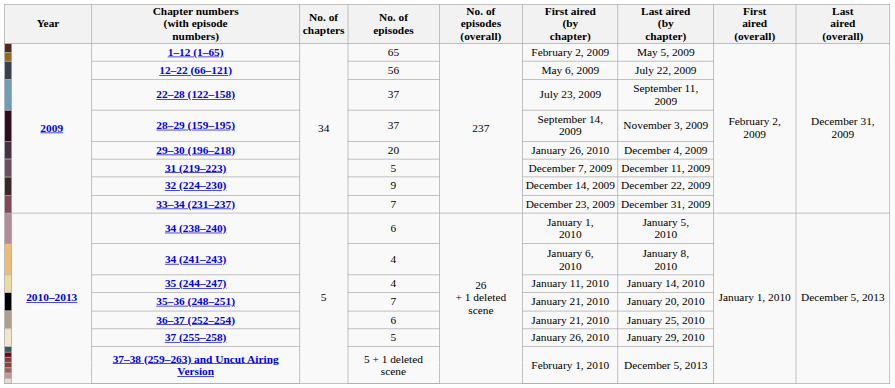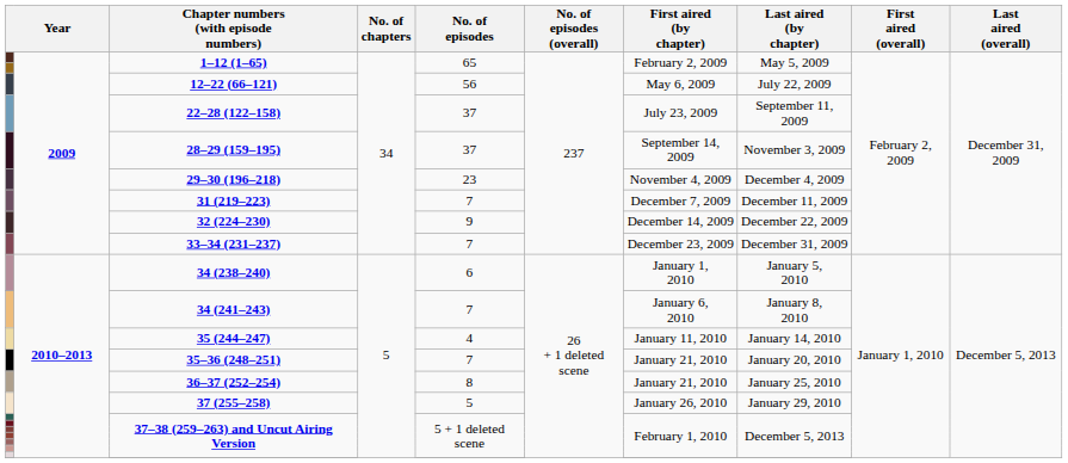 <table class="wikitable" style="text-align:center">
 <tr>
 <th style="padding:0 45px;" colspan="2">Year</th>
 <th style="padding:0 4px;">Chapter numbers <br>(with episode<br>numbers)</th>
 <th style="padding:0 4px;">No. of<br>chapters</th>
 <th style="padding:0 4px;">No. of <br>episodes</th>
 <th style="padding:0 4px;">No. of <br>episodes <br>(overall)</th>
 <th style="padding:0 4px;">First aired<br>(by<br>chapter)</th>
 <th style="padding:0 4px;">Last aired<br>(by<br>chapter)</th>
 <th style="padding:0 4px;">First<br>aired<br>(overall)</th>
 <th style="padding:0 4px;">Last<br>aired<br>(overall)</th>
 </tr>
 <tr>
 <td style="background:#502a1e   "></td>
 <td rowspan="9"><strong><a href='#'>2009</a></strong></td>
 <td rowspan="2"><strong><a href='#'>1–12 (1–65)</a></strong></td>
 <td rowspan="9">34</td>
 <td rowspan="2">65</td>
 <td rowspan="9">237</td>
 <td rowspan="2">February 2, 2009</td>
 <td rowspan="2">May 5, 2009</td>
 <td rowspan="9">February 2, 2009</td>
 <td rowspan="9">December 31, 2009</td>
 </tr>
 <tr>
 <td style="background:  #966919 "></td>
 </tr>
 <tr>
 <td style="background:#37404C"></td>
 <td><strong><a href='#'>12–22 (66–121)</a></strong></td>
 <td>56</td>
 <td>May 6, 2009</td>
 <td>July 22, 2009</td>
 </tr>
 <tr>
 <td style="background:#6F9CB8"></td>
 <td><strong><a href='#'>22–28 (122–158)</a></strong></td>
 <td>37</td>
 <td>July 23, 2009</td>
 <td>September 11, 2009</td>
 </tr>
 <tr>
 <td style="background:#2F0D1E"></td>
 <td><strong><a href='#'>28–29 (159–195)</a></strong></td>
 <td>37</td>
 <td>September 14, 2009</td>
 <td>November 3, 2009</td>
 </tr>
 <tr>
 <td style="background:#463041 "></td>
 <td><strong><a href='#'>29–30 (196–218)</a></strong></td>
-<td>20</td>
-<td>January 26, 2010</td>
+<td>23</td>
+<td>November 4, 2009</td>
 <td>December 4, 2009</td>
 </tr>
 <tr>
 <td style="background:#6E4F62 "></td>
 <td><strong><a href='#'>31 (219–223)</a></strong></td>
-<td>5</td>
+<td>7</td>
 <td>December 7, 2009</td>
 <td>December 11, 2009</td>
 </tr>
 <tr>
 <td style="background:#3e2628  "></td>
 <td><strong><a href='#'>32 (224–230)</a></strong></td>
 <td>9</td>
 <td>December 14, 2009</td>
 <td>December 22, 2009</td>
 </tr>
 <tr>
 <td style="background:#834755 "></td>
 <td><strong><a href='#'>33–34 (231–237)</a></strong></td>
 <td>7</td>
 <td>December 23, 2009</td>
 <td>December 31, 2009</td>
 </tr>
 <tr>
 <td style="background:#b48c99; "></td>
 <td rowspan="14"><strong><a href='#'>2010–2013</a></strong></td>
 <td><strong><a href='#'>34 (238–240)</a></strong></td>
 <td rowspan="14">5</td>
 <td>6</td>
 <td rowspan="14">26<br>+ 1 deleted scene</td>
 <td>January 1,<br> 2010</td>
 <td>January 5,<br> 2010</td>
 <td rowspan="14">January 1, 2010</td>
 <td rowspan="14">December 5, 2013</td>
 </tr>
 <tr>
 <td style="background:#EEBC7A"></td>
 <td><strong><a href='#'>34 (241–243)</a></strong></td>
-<td>4</td>
+<td>7</td>
 <td>January 6,<br> 2010</td>
 <td>January 8,<br> 2010</td>
 </tr>
 <tr>
 <td style="background: #EEDBA3"></td>
 <td><strong><a href='#'>35 (244–247)</a></strong></td>
 <td>4</td>
 <td>January 11, 2010</td>
 <td>January 14, 2010</td>
 </tr>
 <tr>
 <td style="background:#000000	"></td>
 <td><strong><a href='#'>35–36 (248–251)</a></strong></td>
 <td>7</td>
 <td>January 21, 2010</td>
 <td>January 20, 2010</td>
 </tr>
 <tr>
 <td style="background:#AFA08D	"></td>
 <td><strong><a href='#'>36–37 (252–254)</a></strong></td>
-<td>6</td>
+<td>8</td>
 <td>January 21, 2010</td>
 <td>January 25, 2010</td>
 </tr>
 <tr>
 <td style="background:#F5E4CB	"></td>
 <td><strong><a href='#'>37 (255–258)</a></strong></td>
 <td>5</td>
 <td>January 26, 2010</td>
 <td>January 29, 2010</td>
 </tr>
 <tr>
 <td style="background: #2B6156 "></td>
 <td rowspan="7"><strong><a href='#'>37–38 (259–263) and Uncut Airing Version</a></strong></td>
 <td rowspan="7">5 + 1 deleted scene</td>
 <td rowspan="7">February 1, 2010</td>
 <td rowspan="7">December 5, 2013</td>
 </tr>
 <tr>
 <td style="background: #690E1C "></td>
 </tr>
 <tr>
 <td style="background: #803C36 "></td>
 </tr>
 <tr>
 <td style="background: #8F4034 "></td>
 </tr>
 <tr>
 <td style="background:  #9a6260 "></td>
 </tr>
 <tr>
 <td style="background:  #ca9891 "></td>
 </tr>
 <tr>
 <td style="background:  #e4d9dc "></td>
 </tr>
 <tr>
 </tr>
 </table>
